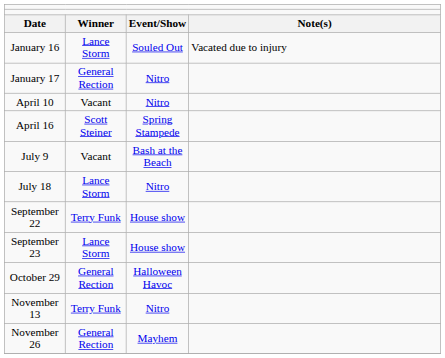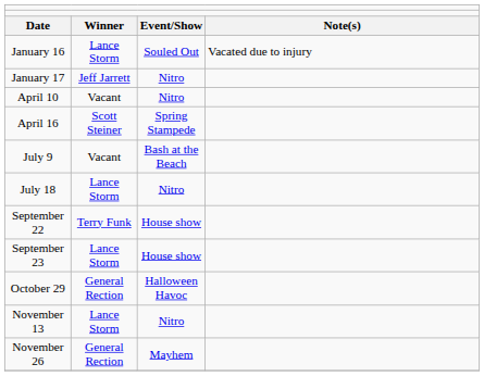 <table class="wikitable" style="text-align:center; width:100%;">
 <tr>
 <td colspan="5"></td>
 </tr>
 <tr>
 <td colspan="5"><strong></strong></td>
 </tr>
 <tr>
 <th width=14%>Date</th>
 <th width=14%>Winner</th>
 <th width=14%>Event/Show</th>
 <th width=58%>Note(s)</th>
 </tr>
 <tr>
 <td>January 16</td>
 <td><a href='#'>Lance Storm</a></td>
 <td><a href='#'>Souled Out</a></td>
 <td align=left>Vacated due to injury</td>
 </tr>
 <tr>
 <td>January 17</td>
-<td><a href='#'>General Rection</a></td>
+<td><a href='#'>Jeff Jarrett</a></td>
 <td><a href='#'>Nitro</a></td>
 <td align=left></td>
 </tr>
 <tr>
 <td>April 10</td>
 <td>Vacant</td>
 <td><a href='#'>Nitro</a></td>
 <td algn=left></td>
 </tr>
 <tr>
 <td>April 16</td>
 <td><a href='#'>Scott Steiner</a></td>
 <td><a href='#'>Spring Stampede</a></td>
 <td align=left></td>
 </tr>
 <tr>
 <td>July 9</td>
 <td>Vacant</td>
 <td><a href='#'>Bash at the Beach</a></td>
 <td align=left></td>
 </tr>
 <tr>
 <td>July 18</td>
 <td><a href='#'>Lance Storm</a></td>
 <td><a href='#'>Nitro</a></td>
 <td align=left></td>
 </tr>
 <tr>
 <td>September 22</td>
 <td><a href='#'>Terry Funk</a></td>
 <td><a href='#'>House show</a></td>
 <td align=left></td>
 </tr>
 <tr>
 <td>September 23</td>
 <td><a href='#'>Lance Storm</a></td>
 <td><a href='#'>House show</a></td>
 <td align=left></td>
 </tr>
 <tr>
 <td>October 29</td>
 <td><a href='#'>General Rection</a></td>
 <td><a href='#'>Halloween Havoc</a></td>
 <td align=left></td>
 </tr>
 <tr>
 <td>November 13</td>
-<td><a href='#'>Terry Funk</a></td>
+<td><a href='#'>Lance Storm</a></td>
 <td><a href='#'>Nitro</a></td>
 <td align=left></td>
 </tr>
 <tr>
 <td>November 26</td>
 <td><a href='#'>General Rection</a></td>
 <td><a href='#'>Mayhem</a></td>
 <td align=left></td>
 </tr>
 <tr>
 </tr>
 </table>
